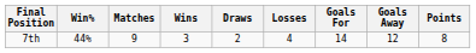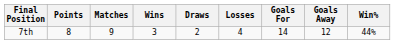 <table class="wikitable" style="font-size: 95%; text-align: center;">
 <tr>
 <th width=60>Final Position</th>
-<th width=60>Win%</th>
+<th width=60>Points</th>
 <th width=60>Matches</th>
 <th width=60>Wins</th>
 <th width=60>Draws</th>
 <th width=60>Losses</th>
 <th width=60>Goals For</th>
 <th width=60>Goals Away</th>
-<th width=60>Points</th>
+<th width=60>Win%</th>
 </tr>
 <tr>
 <td>7th</td>
-<td>44%</td>
+<td>8</td>
 <td>9</td>
 <td>3</td>
 <td>2</td>
 <td>4</td>
 <td>14</td>
 <td>12</td>
-<td>8</td>
+<td>44%</td>
 </tr>
 </table>
